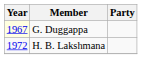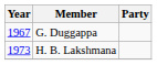 <table class="wikitable sortable">
 <tr>
 <th>Year</th>
 <th>Member</th>
 <th colspan="2">Party</th>
 </tr>
 <tr>
-<td style="background: lightyellow;"><a href='#'>1967</a></td>
+<td><a href='#'>1967</a></td>
 <td>G. Duggappa</td>
 <td></td>
 </tr>
 <tr>
-<td><a href='#'>1972</a></td>
+<td><a href='#'>1973</a></td>
 <td>H. B. Lakshmana</td>
 <td></td>
 </tr>
 <tr>
 </tr>
 </table>
